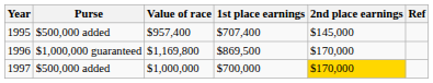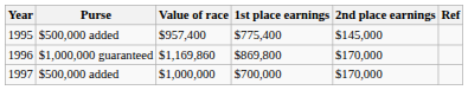 <table class="wikitable sortable">
 <tr>
 <th>Year</th>
 <th>Purse</th>
 <th>Value of race</th>
 <th>1st place earnings</th>
 <th>2nd place earnings</th>
 <th>Ref</th>
 </tr>
 <tr>
 <td>1995</td>
 <td>$500,000 added</td>
 <td>$957,400</td>
-<td>$707,400</td>
+<td>$775,400</td>
 <td>$145,000</td>
 <td></td>
 </tr>
 <tr>
 <td>1996</td>
 <td>$1,000,000 guaranteed</td>
-<td>$1,169,800</td>
-<td>$869,500</td>
+<td>$1,169,860</td>
+<td>$869,800</td>
 <td>$170,000</td>
 <td></td>
 </tr>
 <tr>
 <td>1997</td>
 <td>$500,000 added</td>
 <td>$1,000,000</td>
 <td>$700,000</td>
-<td style="background: gold;">$170,000</td>
+<td>$170,000</td>
 <td></td>
 </tr>
 </table>
